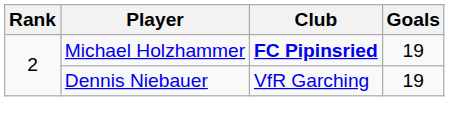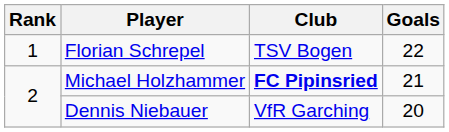 <table class="wikitable" style="text-align:center">
 <tr>
 <th>Rank</th>
 <th>Player</th>
 <th>Club</th>
 <th>Goals</th>
 </tr>
 <tr>
+<td>1</td>
+<td align="left"> <a href='#'>Florian Schrepel</a></td>
+<td align="left"><a href='#'>TSV Bogen</a></td>
+<td>22</td>
+</tr>
+<tr>
 <td rowspan="2">2</td>
 <td align="left"> <a href='#'>Michael Holzhammer</a></td>
 <td align="left"><strong><a href='#'>FC Pipinsried</a></strong></td>
-<td>19</td>
+<td>21</td>
 </tr>
 <tr>
 <td align="left"> <a href='#'>Dennis Niebauer</a></td>
 <td align="left"><a href='#'>VfR Garching</a></td>
-<td>19</td>
+<td>20</td>
 </tr>
 </table>
